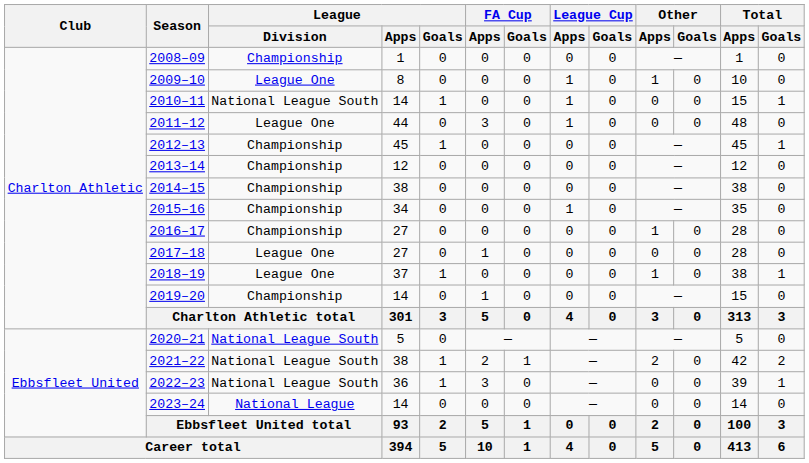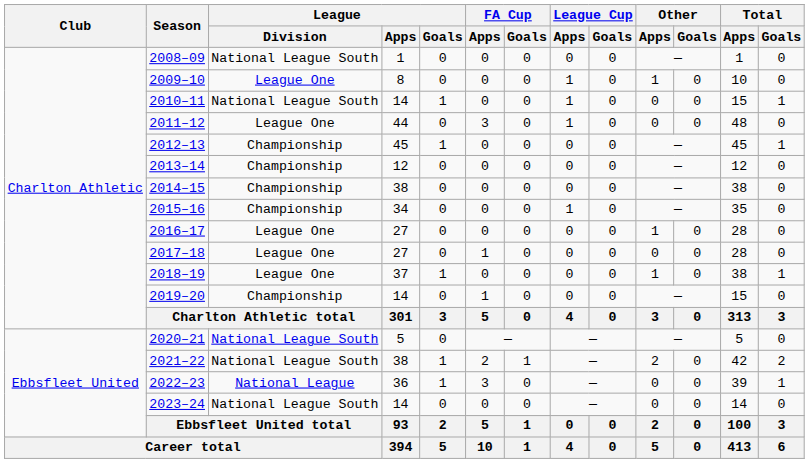 <table class=wikitable style=text-align:center>
 <tr>
 <th rowspan=2>Club</th>
 <th rowspan=2>Season</th>
 <th colspan=3>League</th>
 <th colspan=2><a href='#'>FA Cup</a></th>
 <th colspan=2><a href='#'>League Cup</a></th>
 <th colspan=2>Other</th>
 <th colspan=2>Total</th>
 </tr>
 <tr>
 <th>Division</th>
 <th>Apps</th>
 <th>Goals</th>
 <th>Apps</th>
 <th>Goals</th>
 <th>Apps</th>
 <th>Goals</th>
 <th>Apps</th>
 <th>Goals</th>
 <th>Apps</th>
 <th>Goals</th>
 </tr>
 <tr>
 <td rowspan=13><a href='#'>Charlton Athletic</a></td>
 <td><a href='#'>2008–09</a></td>
-<td><a href='#'>Championship</a></td>
+<td>National League South</td>
 <td>1</td>
 <td>0</td>
 <td>0</td>
 <td>0</td>
 <td>0</td>
 <td>0</td>
 <td colspan=2>—</td>
 <td>1</td>
 <td>0</td>
 </tr>
 <tr>
 <td><a href='#'>2009–10</a></td>
 <td><a href='#'>League One</a></td>
 <td>8</td>
 <td>0</td>
 <td>0</td>
 <td>0</td>
 <td>1</td>
 <td>0</td>
 <td>1</td>
 <td>0</td>
 <td>10</td>
 <td>0</td>
 </tr>
 <tr>
 <td><a href='#'>2010–11</a></td>
 <td>National League South</td>
 <td>14</td>
 <td>1</td>
 <td>0</td>
 <td>0</td>
 <td>1</td>
 <td>0</td>
 <td>0</td>
 <td>0</td>
 <td>15</td>
 <td>1</td>
 </tr>
 <tr>
 <td><a href='#'>2011–12</a></td>
 <td>League One</td>
 <td>44</td>
 <td>0</td>
 <td>3</td>
 <td>0</td>
 <td>1</td>
 <td>0</td>
 <td>0</td>
 <td>0</td>
 <td>48</td>
 <td>0</td>
 </tr>
 <tr>
 <td><a href='#'>2012–13</a></td>
 <td>Championship</td>
 <td>45</td>
 <td>1</td>
 <td>0</td>
 <td>0</td>
 <td>0</td>
 <td>0</td>
 <td colspan=2>—</td>
 <td>45</td>
 <td>1</td>
 </tr>
 <tr>
 <td><a href='#'>2013–14</a></td>
 <td>Championship</td>
 <td>12</td>
 <td>0</td>
 <td>0</td>
 <td>0</td>
 <td>0</td>
 <td>0</td>
 <td colspan=2>—</td>
 <td>12</td>
 <td>0</td>
 </tr>
 <tr>
 <td><a href='#'>2014–15</a></td>
 <td>Championship</td>
 <td>38</td>
 <td>0</td>
 <td>0</td>
 <td>0</td>
 <td>0</td>
 <td>0</td>
 <td colspan=2>—</td>
 <td>38</td>
 <td>0</td>
 </tr>
 <tr>
 <td><a href='#'>2015–16</a></td>
 <td>Championship</td>
 <td>34</td>
 <td>0</td>
 <td>0</td>
 <td>0</td>
 <td>1</td>
 <td>0</td>
 <td colspan=2>—</td>
 <td>35</td>
 <td>0</td>
 </tr>
 <tr>
 <td><a href='#'>2016–17</a></td>
-<td>Championship</td>
+<td>League One</td>
 <td>27</td>
 <td>0</td>
 <td>0</td>
 <td>0</td>
 <td>0</td>
 <td>0</td>
 <td>1</td>
 <td>0</td>
 <td>28</td>
 <td>0</td>
 </tr>
 <tr>
 <td><a href='#'>2017–18</a></td>
 <td>League One</td>
 <td>27</td>
 <td>0</td>
 <td>1</td>
 <td>0</td>
 <td>0</td>
 <td>0</td>
 <td>0</td>
 <td>0</td>
 <td>28</td>
 <td>0</td>
 </tr>
 <tr>
 <td><a href='#'>2018–19</a></td>
 <td>League One</td>
 <td>37</td>
 <td>1</td>
 <td>0</td>
 <td>0</td>
 <td>0</td>
 <td>0</td>
 <td>1</td>
 <td>0</td>
 <td>38</td>
 <td>1</td>
 </tr>
 <tr>
 <td><a href='#'>2019–20</a></td>
 <td>Championship</td>
 <td>14</td>
 <td>0</td>
 <td>1</td>
 <td>0</td>
 <td>0</td>
 <td>0</td>
 <td colspan=2>—</td>
 <td>15</td>
 <td>0</td>
 </tr>
 <tr>
 <th colspan=2>Charlton Athletic total</th>
 <th>301</th>
 <th>3</th>
 <th>5</th>
 <th>0</th>
 <th>4</th>
 <th>0</th>
 <th>3</th>
 <th>0</th>
 <th>313</th>
 <th>3</th>
 </tr>
 <tr>
 <td rowspan=5><a href='#'>Ebbsfleet United</a></td>
 <td><a href='#'>2020–21</a></td>
 <td><a href='#'>National League South</a></td>
 <td>5</td>
 <td>0</td>
 <td colspan=2>—</td>
 <td colspan=2>—</td>
 <td colspan=2>—</td>
 <td>5</td>
 <td>0</td>
 </tr>
 <tr>
 <td><a href='#'>2021–22</a></td>
 <td>National League South</td>
 <td>38</td>
 <td>1</td>
 <td>2</td>
 <td>1</td>
 <td colspan=2>—</td>
 <td>2</td>
 <td>0</td>
 <td>42</td>
 <td>2</td>
 </tr>
 <tr>
 <td><a href='#'>2022–23</a></td>
-<td>National League South</td>
+<td><a href='#'>National League</a></td>
 <td>36</td>
 <td>1</td>
 <td>3</td>
 <td>0</td>
 <td colspan=2>—</td>
 <td>0</td>
 <td>0</td>
 <td>39</td>
 <td>1</td>
 </tr>
 <tr>
 <td><a href='#'>2023–24</a></td>
-<td><a href='#'>National League</a></td>
+<td>National League South</td>
 <td>14</td>
 <td>0</td>
 <td>0</td>
 <td>0</td>
 <td colspan=2>—</td>
 <td>0</td>
 <td>0</td>
 <td>14</td>
 <td>0</td>
 </tr>
 <tr>
 <th colspan=2>Ebbsfleet United total</th>
 <th>93</th>
 <th>2</th>
 <th>5</th>
 <th>1</th>
 <th>0</th>
 <th>0</th>
 <th>2</th>
 <th>0</th>
 <th>100</th>
 <th>3</th>
 </tr>
 <tr>
 <th colspan=3>Career total</th>
 <th>394</th>
 <th>5</th>
 <th>10</th>
 <th>1</th>
 <th>4</th>
 <th>0</th>
 <th>5</th>
 <th>0</th>
 <th>413</th>
 <th>6</th>
 </tr>
 </table>
